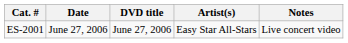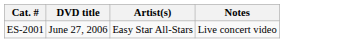 <table class="wikitable">
 <tr>
 <th>Cat. #</th>
-<th>Date</th>
 <th>DVD title</th>
 <th>Artist(s)</th>
 <th>Notes</th>
 </tr>
 <tr>
 <td>ES-2001</td>
 <td>June 27, 2006</td>
-<td>June 27, 2006</td>
 <td>Easy Star All-Stars</td>
 <td>Live concert video</td>
 </tr>
 </table>
